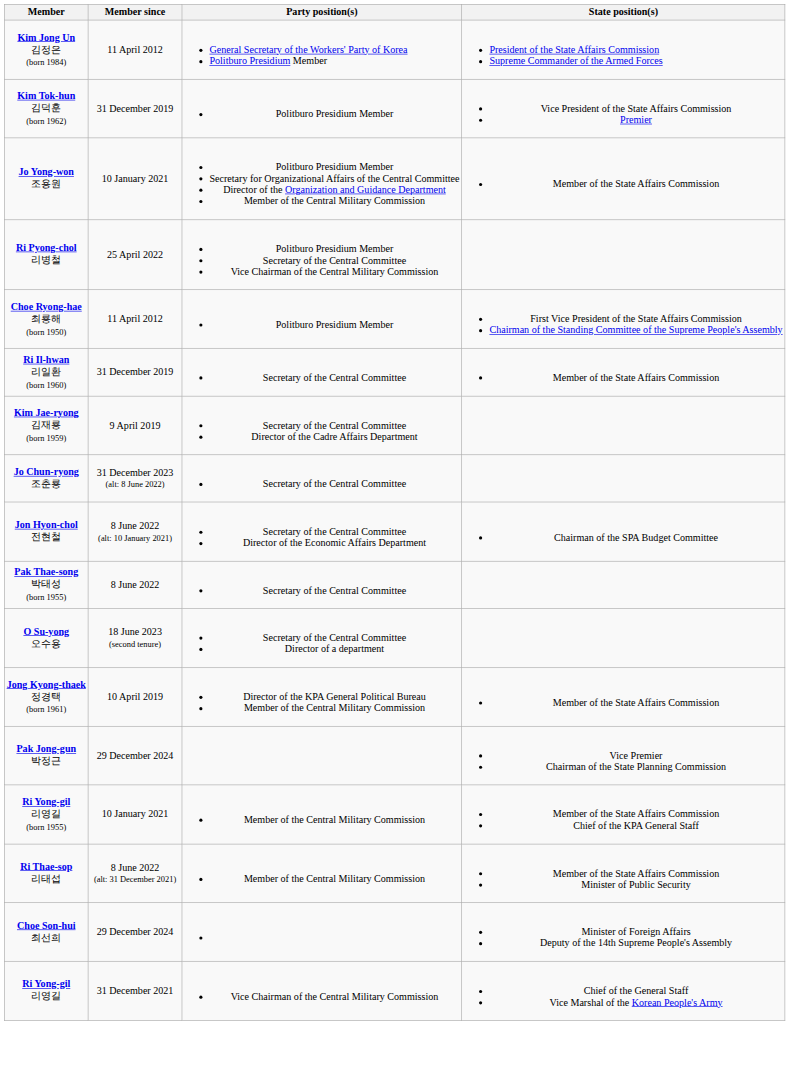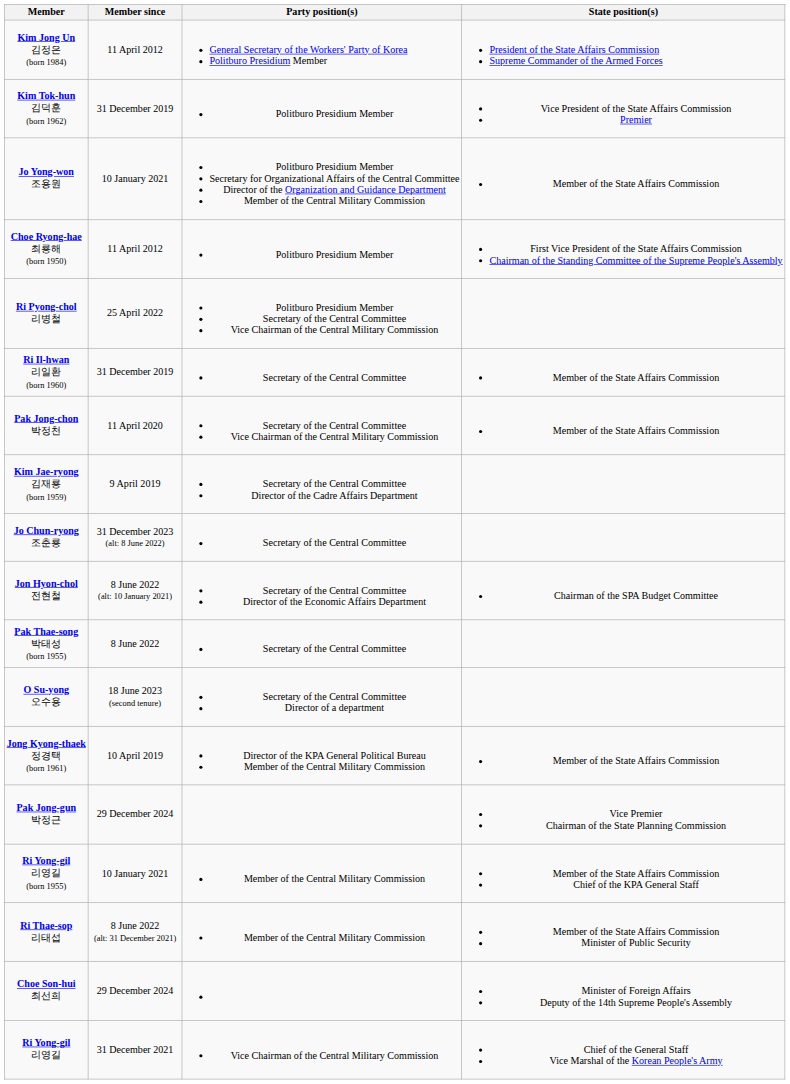 <table class="wikitable plainrowheaders" border="1" style="text-align:center;">
 <tr>
 <th>Member</th>
 <th width="12%">Member since</th>
 <th>Party position(s)</th>
 <th>State position(s)</th>
 </tr>
 <tr>
 <td><strong><a href='#'>Kim Jong Un</a></strong><br>김정은<br><small>(born 1984)</small></td>
 <td>11 April 2012</td>
 <td align="left"><br><ul><li><a href='#'>General Secretary of the Workers' Party of Korea</a></li><li><a href='#'>Politburo Presidium</a> Member</li></ul></td>
 <td align="left"><br><ul><li><a href='#'>President of the State Affairs Commission</a></li><li><a href='#'>Supreme Commander of the Armed Forces</a></li></ul></td>
 </tr>
 <tr>
 <td><strong><a href='#'>Kim Tok-hun</a></strong><br>김덕훈<br><small>(born 1962)</small></td>
 <td>31 December 2019</td>
 <td><br><ul><li>Politburo Presidium Member</li></ul></td>
 <td><br><ul><li>Vice President of the State Affairs Commission</li><li><a href='#'>Premier</a></li></ul></td>
 </tr>
 <tr>
 <td><strong><a href='#'>Jo Yong-won</a></strong><br>조용원</td>
 <td>10 January 2021</td>
 <td><br><ul><li>Politburo Presidium Member</li><li>Secretary for Organizational Affairs of the Central Committee</li><li>Director of the <a href='#'>Organization and Guidance Department</a></li><li>Member of the Central Military Commission</li></ul></td>
 <td><br><ul><li>Member of the State Affairs Commission</li></ul></td>
 </tr>
 <tr>
+<td><strong><a href='#'>Choe Ryong-hae</a></strong><br>최룡해<br><small>(born 1950)</small></td>
+<td>11 April 2012</td>
+<td><br><ul><li>Politburo Presidium Member</li></ul></td>
+<td><br><ul><li>First Vice President of the State Affairs Commission</li><li><a href='#'>Chairman of the Standing Committee of the Supreme People's Assembly</a></li></ul></td>
+</tr>
+<tr>
 <td><strong><a href='#'>Ri Pyong-chol</a></strong><br>리병철</td>
 <td>25 April 2022</td>
 <td><br><ul><li>Politburo Presidium Member</li><li>Secretary of the Central Committee</li><li>Vice Chairman of the Central Military Commission</li></ul></td>
 <td></td>
 </tr>
 <tr>
-<td><strong><a href='#'>Choe Ryong-hae</a></strong><br>최룡해<br><small>(born 1950)</small></td>
-<td>11 April 2012</td>
-<td><br><ul><li>Politburo Presidium Member</li></ul></td>
-<td><br><ul><li>First Vice President of the State Affairs Commission</li><li><a href='#'>Chairman of the Standing Committee of the Supreme People's Assembly</a></li></ul></td>
-</tr>
-<tr>
 <td><strong><a href='#'>Ri Il-hwan</a></strong><br>리일환<br><small>(born 1960)</small></td>
 <td>31 December 2019</td>
 <td><br><ul><li>Secretary of the Central Committee</li></ul></td>
+<td><br><ul><li>Member of the State Affairs Commission</li></ul></td>
+</tr>
+<tr>
+<td><strong><a href='#'>Pak Jong-chon</a></strong><br>박정천</td>
+<td>11 April 2020</td>
+<td><br><ul><li>Secretary of the Central Committee</li><li>Vice Chairman of the Central Military Commission</li></ul></td>
 <td><br><ul><li>Member of the State Affairs Commission</li></ul></td>
 </tr>
 <tr>
 <td><strong><a href='#'>Kim Jae-ryong</a></strong><br>김재룡<br><small>(born 1959)</small></td>
 <td>9 April 2019</td>
 <td><br><ul><li>Secretary of the Central Committee</li><li>Director of the Cadre Affairs Department</li></ul></td>
 </tr>
 <tr>
 <td><strong><a href='#'>Jo Chun-ryong</a></strong><br>조춘룡</td>
 <td>31 December 2023<br><small>(alt: 8 June 2022)</small></td>
 <td><br><ul><li>Secretary of the Central Committee</li></ul></td>
 <td></td>
 </tr>
 <tr>
 <td><strong><a href='#'>Jon Hyon-chol</a></strong><br>전현철</td>
 <td>8 June 2022<br><small>(alt: 10 January 2021)</small></td>
 <td><br><ul><li>Secretary of the Central Committee</li><li>Director of the Economic Affairs Department</li></ul></td>
 <td><br><ul><li>Chairman of the SPA Budget Committee</li></ul></td>
 </tr>
 <tr>
 <td><strong><a href='#'>Pak Thae-song</a></strong><br>박태성<br><small>(born 1955)</small></td>
 <td>8 June 2022</td>
 <td><br><ul><li>Secretary of the Central Committee</li></ul></td>
 <td></td>
 </tr>
 <tr>
 <td><strong><a href='#'>O Su-yong</a></strong><br>오수용</td>
 <td>18 June 2023<br><small>(second tenure)</small></td>
 <td><br><ul><li>Secretary of the Central Committee</li><li>Director of a department</li></ul></td>
 <td></td>
 </tr>
 <tr>
 <td><strong><a href='#'>Jong Kyong-thaek</a></strong><br>정경택<br><small>(born 1961)</small></td>
 <td>10 April 2019</td>
 <td><br><ul><li>Director of the KPA General Political Bureau</li><li>Member of the Central Military Commission</li></ul></td>
 <td><br><ul><li>Member of the State Affairs Commission</li></ul></td>
 </tr>
 <tr>
 <td><strong><a href='#'>Pak Jong-gun</a></strong><br>박정근</td>
 <td>29 December 2024</td>
 <td></td>
 <td><br><ul><li>Vice Premier</li><li>Chairman of the State Planning Commission</li></ul></td>
 </tr>
 <tr>
 <td><strong><a href='#'>Ri Yong-gil</a></strong><br>리영길<br><small>(born 1955)</small></td>
 <td>10 January 2021</td>
 <td><br><ul><li>Member of the Central Military Commission</li></ul></td>
 <td><br><ul><li>Member of the State Affairs Commission</li><li>Chief of the KPA General Staff</li></ul></td>
 </tr>
 <tr>
 <td><strong><a href='#'>Ri Thae-sop</a></strong><br>리태섭</td>
 <td>8 June 2022<br><small>(alt: 31 December 2021)</small></td>
 <td><br><ul><li>Member of the Central Military Commission</li></ul></td>
 <td><br><ul><li>Member of the State Affairs Commission</li><li>Minister of Public Security</li></ul></td>
 </tr>
 <tr>
 <td><strong><a href='#'>Choe Son-hui</a></strong><br>최선희</td>
 <td>29 December 2024</td>
 <td><br><ul><li></li></ul></td>
 <td><br><ul><li>Minister of Foreign Affairs</li><li>Deputy of the 14th Supreme People's Assembly</li></ul></td>
 </tr>
 <tr>
 <td><strong><a href='#'>Ri Yong-gil</a></strong><br>리영길</td>
 <td>31 December 2021</td>
 <td><br><ul><li>Vice Chairman of the Central Military Commission</li></ul></td>
 <td><br><ul><li>Chief of the General Staff</li><li>Vice Marshal of the <a href='#'>Korean People's Army</a></li></ul></td>
 </tr>
 </table>
